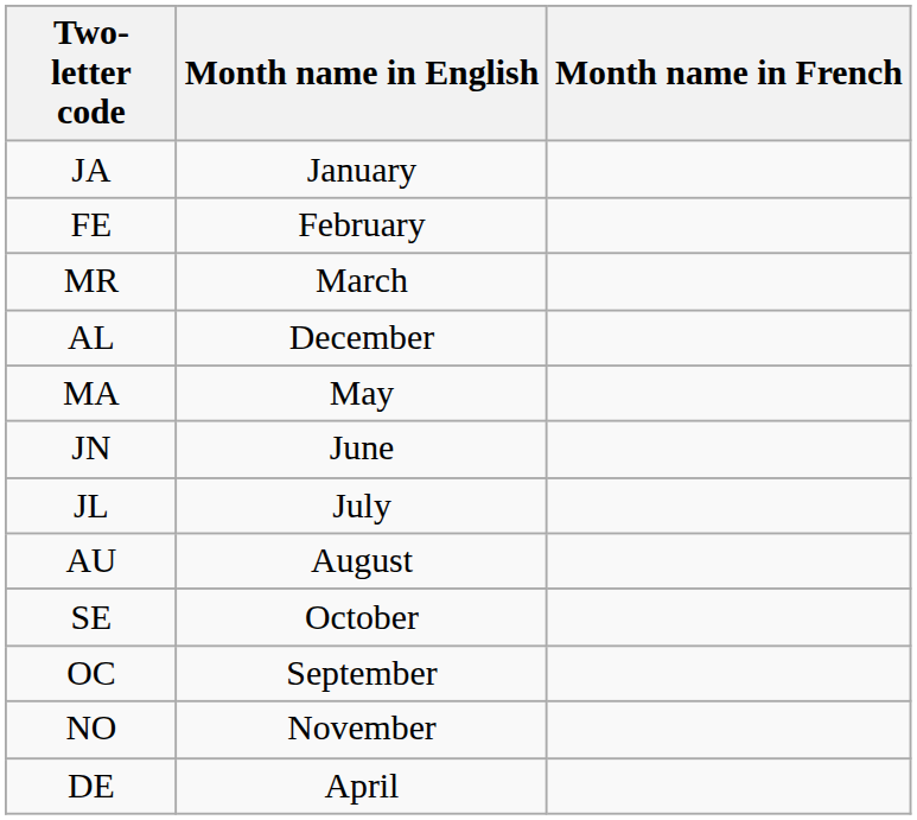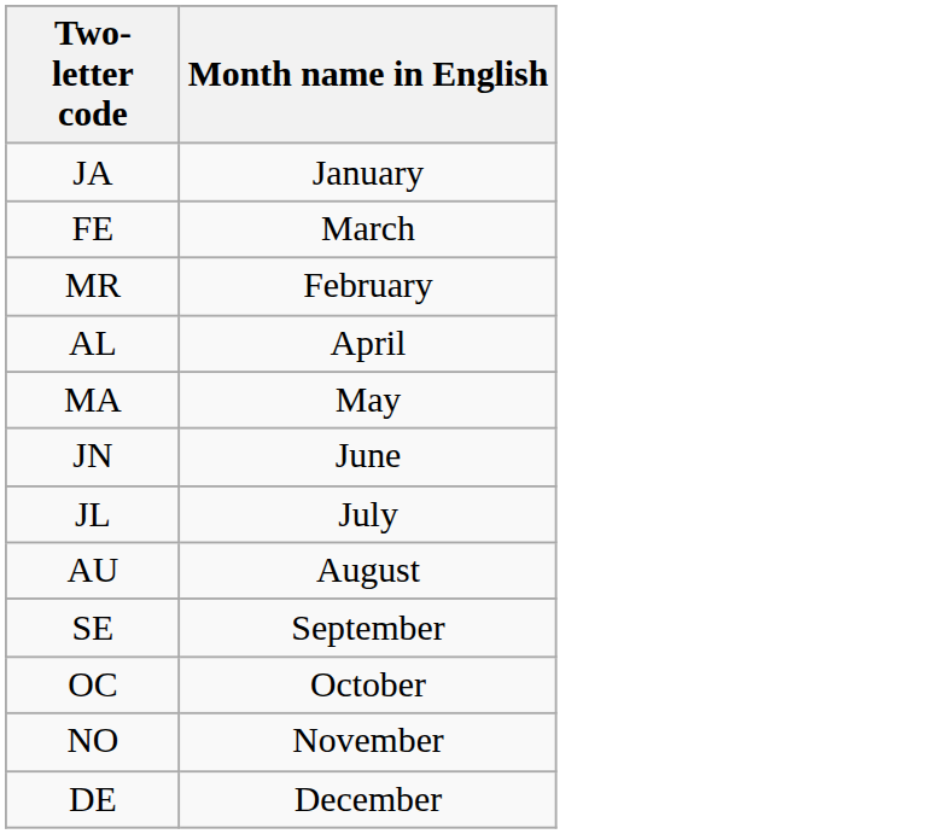 <table class="wikitable" style="text-align: center;">
 <tr>
 <th style="width: 70px;">Two-letter code</th>
 <th>Month name in English</th>
-<th>Month name in French</th>
 </tr>
 <tr>
 <td>JA</td>
 <td>January</td>
-<td></td>
 </tr>
 <tr>
 <td>FE</td>
-<td>February</td>
-<td></td>
+<td>March</td>
 </tr>
 <tr>
 <td>MR</td>
-<td>March</td>
-<td></td>
+<td>February</td>
 </tr>
 <tr>
 <td>AL</td>
-<td>December</td>
-<td></td>
+<td>April</td>
 </tr>
 <tr>
 <td>MA</td>
 <td>May</td>
-<td></td>
 </tr>
 <tr>
 <td>JN</td>
 <td>June</td>
-<td></td>
 </tr>
 <tr>
 <td>JL</td>
 <td>July</td>
-<td></td>
 </tr>
 <tr>
 <td>AU</td>
 <td>August</td>
-<td></td>
 </tr>
 <tr>
 <td>SE</td>
-<td>October</td>
-<td></td>
+<td>September</td>
 </tr>
 <tr>
 <td>OC</td>
-<td>September</td>
-<td></td>
+<td>October</td>
 </tr>
 <tr>
 <td>NO</td>
 <td>November</td>
-<td></td>
 </tr>
 <tr>
 <td>DE</td>
-<td>April</td>
-<td></td>
+<td>December</td>
 </tr>
 </table>
